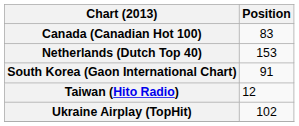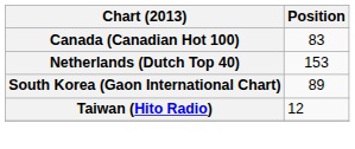 <table class="wikitable plainrowheaders sortable">
 <tr>
 <th scope="col">Chart (2013)</th>
 <th scope="col">Position</th>
 </tr>
 <tr>
 <th scope="row">Canada (Canadian Hot 100)</th>
 <td style="text-align:center;">83</td>
 </tr>
 <tr>
 <th scope="row">Netherlands (Dutch Top 40)</th>
 <td style="text-align:center;">153</td>
 </tr>
 <tr>
 <th scope="row">South Korea (Gaon International Chart)</th>
-<td style="text-align:center;">91</td>
+<td style="text-align:center;">89</td>
 </tr>
 <tr>
 <th scope="row">Taiwan (<a href='#'>Hito Radio</a>)</th>
 <td>12</td>
 </tr>
 <tr>
-<th scope="row">Ukraine Airplay (TopHit)</th>
-<td style="text-align:center;">102</td>
-</tr>
-<tr>
 </tr>
 </table>
